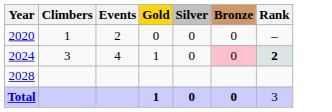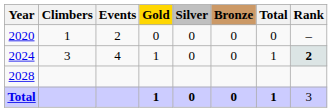 <table class="wikitable sortable collapsible collapsed">
 <tr>
 <th>Year</th>
 <th>Climbers</th>
 <th>Events</th>
 <th style="text-align:center; background-color:gold;"><strong>Gold</strong></th>
 <th style="text-align:center; background-color:silver;"><strong>Silver</strong></th>
 <th style="text-align:center; background-color:#c96;"><strong>Bronze</strong></th>
+<th>Total</th>
 <th>Rank</th>
 </tr>
 <tr style="text-align:center">
 <td><a href='#'>2020</a></td>
 <td>1</td>
 <td>2</td>
+<td>0</td>
 <td>0</td>
 <td>0</td>
 <td>0</td>
 <td>–</td>
 </tr>
 <tr style="text-align:center">
 <td><a href='#'>2024</a></td>
 <td>3</td>
 <td>4</td>
 <td>1</td>
 <td>0</td>
-<td style="background: pink;">0</td>
+<td>0</td>
+<td>1</td>
 <td style="background-color:#dce5e5"><strong>2</strong></td>
 </tr>
 <tr style="text-align:center">
 <td><a href='#'>2028</a></td>
+<td></td>
 <td></td>
 <td></td>
 <td></td>
 <td></td>
 <td></td>
 <td></td>
 </tr>
 <tr style="text-align:center; background-color:#ccf;">
 <td><strong><a href='#'>Total</a></strong></td>
 <td></td>
 <td></td>
 <td><strong>1</strong></td>
 <td><strong>0</strong></td>
 <td><strong>0</strong></td>
+<td><strong>1</strong></td>
 <td>3</td>
 </tr>
 </table>
